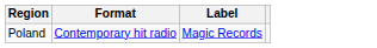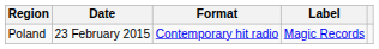 <table class="wikitable">
 <tr>
 <th>Region</th>
+<th>Date</th>
 <th>Format</th>
 <th>Label</th>
 <th></th>
 </tr>
 <tr>
 <td>Poland</td>
+<td>23 February 2015</td>
 <td><a href='#'>Contemporary hit radio</a></td>
 <td><a href='#'>Magic Records</a></td>
 <td align="center"></td>
 </tr>
 </table>
